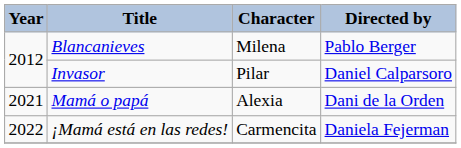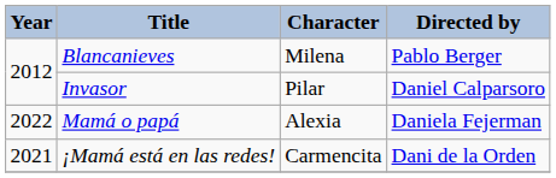 <table class="wikitable">
 <tr>
 <th style="background: #B0C4DE;">Year</th>
 <th style="background: #B0C4DE;">Title</th>
 <th style="background: #B0C4DE;">Character</th>
 <th style="background: #B0C4DE;">Directed by</th>
 </tr>
 <tr>
 <td rowspan="2">2012</td>
 <td><em><a href='#'>Blancanieves</a></em></td>
 <td>Milena</td>
 <td><a href='#'>Pablo Berger</a></td>
 </tr>
 <tr>
 <td><em><a href='#'>Invasor</a></em></td>
 <td>Pilar</td>
 <td><a href='#'>Daniel Calparsoro</a></td>
 </tr>
 <tr>
-<td>2021</td>
+<td>2022</td>
 <td><em><a href='#'>Mamá o papá</a></em></td>
 <td>Alexia</td>
-<td><a href='#'>Dani de la Orden</a></td>
+<td><a href='#'>Daniela Fejerman</a></td>
 </tr>
 <tr>
-<td>2022</td>
+<td>2021</td>
 <td><em>¡Mamá está en las redes!</em></td>
 <td>Carmencita</td>
-<td><a href='#'>Daniela Fejerman</a></td>
+<td><a href='#'>Dani de la Orden</a></td>
 </tr>
 <tr>
 </tr>
 </table>
